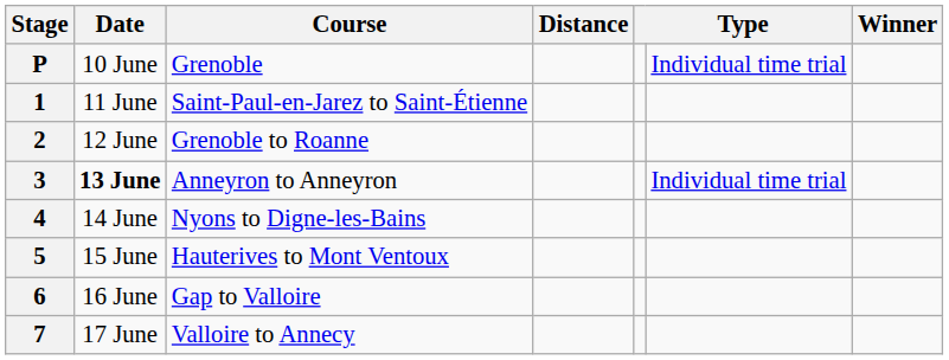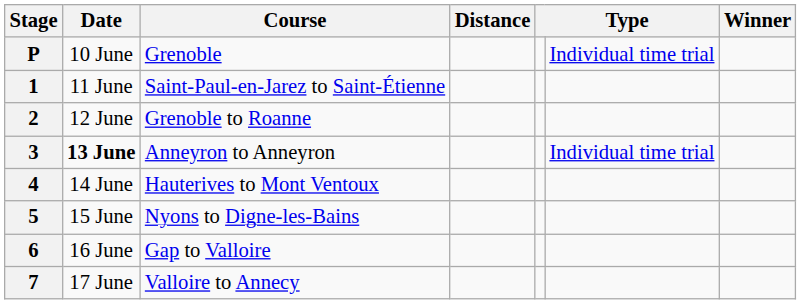 <table class="wikitable">
 <tr>
 <th>Stage</th>
 <th>Date</th>
 <th>Course</th>
 <th>Distance</th>
 <th scope="col" colspan="2">Type</th>
 <th>Winner</th>
 </tr>
 <tr>
 <th scope="row" style="text-align:center;">P</th>
 <td style="text-align:center;">10 June</td>
 <td><a href='#'>Grenoble</a></td>
 <td style="text-align:center;"></td>
 <td></td>
 <td><a href='#'>Individual time trial</a></td>
 <td></td>
 </tr>
 <tr>
 <th scope="row" style="text-align:center;">1</th>
 <td style="text-align:center;">11 June</td>
 <td><a href='#'>Saint-Paul-en-Jarez</a> to <a href='#'>Saint-Étienne</a></td>
 <td style="text-align:center;"></td>
 <td></td>
 <td></td>
 <td></td>
 </tr>
 <tr>
 <th scope="row" style="text-align:center;">2</th>
 <td style="text-align:center;">12 June</td>
 <td><a href='#'>Grenoble</a> to <a href='#'>Roanne</a></td>
 <td style="text-align:center;"></td>
 <td></td>
 <td></td>
 <td></td>
 </tr>
 <tr>
 <th scope="row" style="text-align:center;">3</th>
 <td style="text-align:center;"><strong>13 June</strong></td>
 <td><a href='#'>Anneyron</a> to Anneyron</td>
 <td style="text-align:center;"></td>
 <td></td>
 <td><a href='#'>Individual time trial</a></td>
 <td></td>
 </tr>
 <tr>
 <th scope="row" style="text-align:center;">4</th>
 <td style="text-align:center;">14 June</td>
-<td><a href='#'>Nyons</a> to <a href='#'>Digne-les-Bains</a></td>
+<td><a href='#'>Hauterives</a> to <a href='#'>Mont Ventoux</a></td>
 <td style="text-align:center;"></td>
 <td></td>
 <td></td>
 <td></td>
 </tr>
 <tr>
 <th scope="row" style="text-align:center;">5</th>
 <td style="text-align:center;">15 June</td>
-<td><a href='#'>Hauterives</a> to <a href='#'>Mont Ventoux</a></td>
+<td><a href='#'>Nyons</a> to <a href='#'>Digne-les-Bains</a></td>
 <td style="text-align:center;"></td>
 <td></td>
 <td></td>
 <td></td>
 </tr>
 <tr>
 <th scope="row" style="text-align:center;">6</th>
 <td style="text-align:center;">16 June</td>
 <td><a href='#'>Gap</a> to <a href='#'>Valloire</a></td>
 <td style="text-align:center;"></td>
 <td></td>
 <td></td>
 <td></td>
 </tr>
 <tr>
 <th scope="row" style="text-align:center;">7</th>
 <td style="text-align:center;">17 June</td>
 <td><a href='#'>Valloire</a> to <a href='#'>Annecy</a></td>
 <td style="text-align:center;"></td>
 <td></td>
 <td></td>
 <td></td>
 </tr>
 </table>
